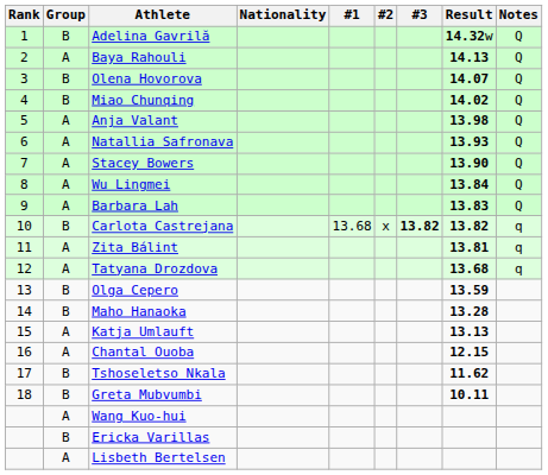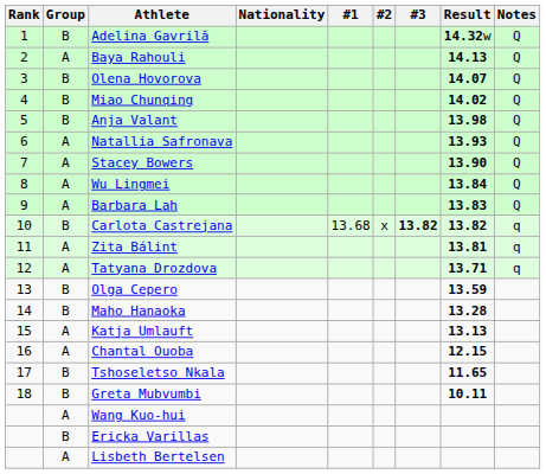 <table class="wikitable sortable" style="text-align:center;font-size:95%">
 <tr>
 <th>Rank</th>
 <th>Group</th>
 <th>Athlete</th>
 <th>Nationality</th>
 <th>#1</th>
 <th>#2</th>
 <th>#3</th>
 <th>Result</th>
 <th>Notes</th>
 </tr>
 <tr bgcolor=ccffcc>
 <td>1</td>
 <td>B</td>
 <td align="left"><a href='#'>Adelina Gavrilă</a></td>
 <td align=left></td>
 <td></td>
 <td></td>
 <td></td>
 <td><strong>14.32</strong>w</td>
 <td>Q</td>
 </tr>
 <tr bgcolor=ccffcc>
 <td>2</td>
 <td>A</td>
 <td align="left"><a href='#'>Baya Rahouli</a></td>
 <td align=left></td>
 <td></td>
 <td></td>
 <td></td>
 <td><strong>14.13</strong></td>
 <td>Q</td>
 </tr>
 <tr bgcolor=ccffcc>
 <td>3</td>
 <td>B</td>
 <td align="left"><a href='#'>Olena Hovorova</a></td>
 <td align=left></td>
 <td></td>
 <td></td>
 <td></td>
 <td><strong>14.07</strong></td>
 <td>Q</td>
 </tr>
 <tr bgcolor=ccffcc>
 <td>4</td>
 <td>B</td>
 <td align="left"><a href='#'>Miao Chunqing</a></td>
 <td align=left></td>
 <td></td>
 <td></td>
 <td></td>
 <td><strong>14.02</strong></td>
 <td>Q</td>
 </tr>
 <tr bgcolor=ccffcc>
 <td>5</td>
-<td>A</td>
+<td>B</td>
 <td align="left"><a href='#'>Anja Valant</a></td>
 <td align=left></td>
 <td></td>
 <td></td>
 <td></td>
 <td><strong>13.98</strong></td>
 <td>Q</td>
 </tr>
 <tr bgcolor=ccffcc>
 <td>6</td>
 <td>A</td>
 <td align="left"><a href='#'>Natallia Safronava</a></td>
 <td align=left></td>
 <td></td>
 <td></td>
 <td></td>
 <td><strong>13.93</strong></td>
 <td>Q</td>
 </tr>
 <tr bgcolor=ccffcc>
 <td>7</td>
 <td>A</td>
 <td align="left"><a href='#'>Stacey Bowers</a></td>
 <td align=left></td>
 <td></td>
 <td></td>
 <td></td>
 <td><strong>13.90</strong></td>
 <td>Q</td>
 </tr>
 <tr bgcolor=ccffcc>
 <td>8</td>
 <td>A</td>
 <td align="left"><a href='#'>Wu Lingmei</a></td>
 <td align=left></td>
 <td></td>
 <td></td>
 <td></td>
 <td><strong>13.84</strong></td>
 <td>Q</td>
 </tr>
 <tr bgcolor=ccffcc>
 <td>9</td>
 <td>A</td>
 <td align="left"><a href='#'>Barbara Lah</a></td>
 <td align=left></td>
 <td></td>
 <td></td>
 <td></td>
 <td><strong>13.83</strong></td>
 <td>Q</td>
 </tr>
 <tr bgcolor=ddffdd>
 <td>10</td>
 <td>B</td>
 <td align="left"><a href='#'>Carlota Castrejana</a></td>
 <td align=left></td>
 <td>13.68</td>
 <td>x</td>
 <td><strong>13.82</strong></td>
 <td><strong>13.82</strong></td>
 <td>q</td>
 </tr>
 <tr bgcolor=ddffdd>
 <td>11</td>
 <td>A</td>
 <td align="left"><a href='#'>Zita Bálint</a></td>
 <td align=left></td>
 <td></td>
 <td></td>
 <td></td>
 <td><strong>13.81</strong></td>
 <td>q</td>
 </tr>
 <tr bgcolor=ddffdd>
 <td>12</td>
 <td>A</td>
 <td align="left"><a href='#'>Tatyana Drozdova</a></td>
 <td align=left></td>
 <td></td>
 <td></td>
 <td></td>
-<td><strong>13.68</strong></td>
+<td><strong>13.71</strong></td>
 <td>q</td>
 </tr>
 <tr>
 <td>13</td>
 <td>B</td>
 <td align="left"><a href='#'>Olga Cepero</a></td>
 <td align=left></td>
 <td></td>
 <td></td>
 <td></td>
 <td><strong>13.59</strong></td>
 <td></td>
 </tr>
 <tr>
 <td>14</td>
 <td>B</td>
 <td align="left"><a href='#'>Maho Hanaoka</a></td>
 <td align=left></td>
 <td></td>
 <td></td>
 <td></td>
 <td><strong>13.28</strong></td>
 <td></td>
 </tr>
 <tr>
 <td>15</td>
 <td>A</td>
 <td align="left"><a href='#'>Katja Umlauft</a></td>
 <td align=left></td>
 <td></td>
 <td></td>
 <td></td>
 <td><strong>13.13</strong></td>
 <td></td>
 </tr>
 <tr>
 <td>16</td>
 <td>A</td>
 <td align="left"><a href='#'>Chantal Ouoba</a></td>
 <td align=left></td>
 <td></td>
 <td></td>
 <td></td>
 <td><strong>12.15</strong></td>
 <td></td>
 </tr>
 <tr>
 <td>17</td>
 <td>B</td>
 <td align="left"><a href='#'>Tshoseletso Nkala</a></td>
 <td align=left></td>
 <td></td>
 <td></td>
 <td></td>
-<td><strong>11.62</strong></td>
+<td><strong>11.65</strong></td>
 <td></td>
 </tr>
 <tr>
 <td>18</td>
 <td>B</td>
 <td align="left"><a href='#'>Greta Mubvumbi</a></td>
 <td align=left></td>
 <td></td>
 <td></td>
 <td></td>
 <td><strong>10.11</strong></td>
 <td></td>
 </tr>
 <tr>
 <td></td>
 <td>A</td>
 <td align="left"><a href='#'>Wang Kuo-hui</a></td>
 <td align=left></td>
 <td></td>
 <td></td>
 <td></td>
 <td><strong></strong></td>
 <td></td>
 </tr>
 <tr>
 <td></td>
 <td>B</td>
 <td align="left"><a href='#'>Ericka Varillas</a></td>
 <td align=left></td>
 <td></td>
 <td></td>
 <td></td>
 <td><strong></strong></td>
 <td></td>
 </tr>
 <tr>
 <td></td>
 <td>A</td>
 <td align="left"><a href='#'>Lisbeth Bertelsen</a></td>
 <td align=left></td>
 <td></td>
 <td></td>
 <td></td>
 <td><strong></strong></td>
 <td></td>
 </tr>
 </table>
